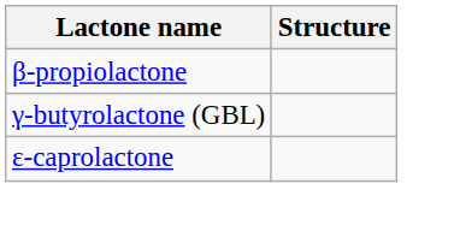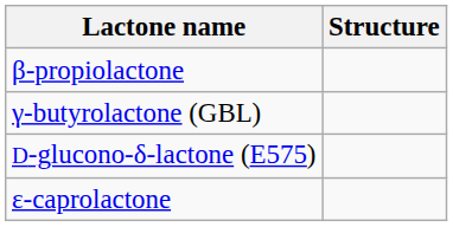 <table class="wikitable skin-invert-image">
 <tr>
 <th valign="top" align="left">Lactone name</th>
 <th valign="top" align="left">Structure</th>
 </tr>
 <tr>
 <td><a href='#'>β-propiolactone</a></td>
 <td></td>
 </tr>
 <tr>
 <td><a href='#'>γ-butyrolactone</a> (GBL)</td>
 <td></td>
 </tr>
 <tr>
+<td><a href='#'><small>D</small>-glucono-δ-lactone</a> (<a href='#'>E575</a>)</td>
+<td></td>
+</tr>
+<tr>
 <td><a href='#'>ε-caprolactone</a></td>
 <td></td>
 </tr>
 </table>
